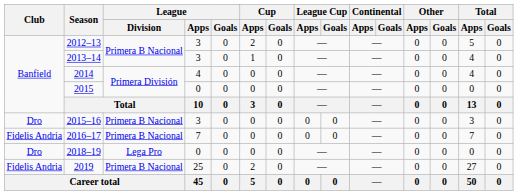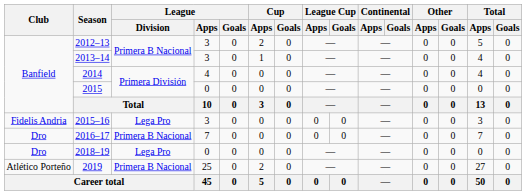 <table class="wikitable" style="text-align:center">
 <tr>
 <th rowspan="2">Club</th>
 <th rowspan="2">Season</th>
 <th colspan="3">League</th>
 <th colspan="2">Cup</th>
 <th colspan="2">League Cup</th>
 <th colspan="2">Continental</th>
 <th colspan="2">Other</th>
 <th colspan="2">Total</th>
 </tr>
 <tr>
 <th>Division</th>
 <th>Apps</th>
 <th>Goals</th>
 <th>Apps</th>
 <th>Goals</th>
 <th>Apps</th>
 <th>Goals</th>
 <th>Apps</th>
 <th>Goals</th>
 <th>Apps</th>
 <th>Goals</th>
 <th>Apps</th>
 <th>Goals</th>
 </tr>
 <tr>
 <td rowspan="5"><a href='#'>Banfield</a></td>
 <td><a href='#'>2012–13</a></td>
 <td rowspan="2"><a href='#'>Primera B Nacional</a></td>
 <td>3</td>
 <td>0</td>
 <td>2</td>
 <td>0</td>
 <td colspan="2">—</td>
 <td colspan="2">—</td>
 <td>0</td>
 <td>0</td>
 <td>5</td>
 <td>0</td>
 </tr>
 <tr>
 <td><a href='#'>2013–14</a></td>
 <td>3</td>
 <td>0</td>
 <td>1</td>
 <td>0</td>
 <td colspan="2">—</td>
 <td colspan="2">—</td>
 <td>0</td>
 <td>0</td>
 <td>4</td>
 <td>0</td>
 </tr>
 <tr>
 <td><a href='#'>2014</a></td>
 <td rowspan="2"><a href='#'>Primera División</a></td>
 <td>4</td>
 <td>0</td>
 <td>0</td>
 <td>0</td>
 <td colspan="2">—</td>
 <td colspan="2">—</td>
 <td>0</td>
 <td>0</td>
 <td>4</td>
 <td>0</td>
 </tr>
 <tr>
 <td><a href='#'>2015</a></td>
 <td>0</td>
 <td>0</td>
 <td>0</td>
 <td>0</td>
 <td colspan="2">—</td>
 <td colspan="2">—</td>
 <td>0</td>
 <td>0</td>
 <td>0</td>
 <td>0</td>
 </tr>
 <tr>
 <th colspan="2">Total</th>
 <th>10</th>
 <th>0</th>
 <th>3</th>
 <th>0</th>
 <th colspan="2">—</th>
 <th colspan="2">—</th>
 <th>0</th>
 <th>0</th>
 <th>13</th>
 <th>0</th>
 </tr>
 <tr>
-<td rowspan="1"><a href='#'>Dro</a></td>
+<td rowspan="1"><a href='#'>Fidelis Andria</a></td>
 <td><a href='#'>2015–16</a></td>
-<td rowspan="1"><a href='#'>Primera B Nacional</a></td>
+<td rowspan="1"><a href='#'>Lega Pro</a></td>
 <td>3</td>
 <td>0</td>
 <td>0</td>
 <td>0</td>
 <td>0</td>
 <td>0</td>
 <td colspan="2">—</td>
 <td>0</td>
 <td>0</td>
 <td>3</td>
 <td>0</td>
 </tr>
 <tr>
-<td rowspan="1"><a href='#'>Fidelis Andria</a></td>
+<td rowspan="1"><a href='#'>Dro</a></td>
 <td><a href='#'>2016–17</a></td>
 <td rowspan="1"><a href='#'>Primera B Nacional</a></td>
 <td>7</td>
 <td>0</td>
 <td>0</td>
 <td>0</td>
 <td>0</td>
 <td>0</td>
 <td colspan="2">—</td>
 <td>0</td>
 <td>0</td>
 <td>7</td>
 <td>0</td>
 </tr>
 <tr>
 <td rowspan="1"><a href='#'>Dro</a></td>
 <td><a href='#'>2018–19</a></td>
 <td rowspan="1"><a href='#'>Lega Pro</a></td>
 <td>0</td>
 <td>0</td>
 <td>0</td>
 <td>0</td>
 <td colspan="2">—</td>
 <td colspan="2">—</td>
 <td>0</td>
 <td>0</td>
 <td>0</td>
 <td>0</td>
 </tr>
 <tr>
-<td rowspan="1"><a href='#'>Fidelis Andria</a></td>
+<td rowspan="1">Atlético Porteño</td>
 <td><a href='#'>2019</a></td>
 <td rowspan="1"><a href='#'>Primera B Nacional</a></td>
 <td>25</td>
 <td>0</td>
 <td>2</td>
 <td>0</td>
 <td colspan="2">—</td>
 <td colspan="2">—</td>
 <td>0</td>
 <td>0</td>
 <td>27</td>
 <td>0</td>
 </tr>
 <tr>
 <th colspan="3">Career total</th>
 <th>45</th>
 <th>0</th>
 <th>5</th>
 <th>0</th>
 <th>0</th>
 <th>0</th>
 <th colspan="2">—</th>
 <th>0</th>
 <th>0</th>
 <th>50</th>
 <th>0</th>
 </tr>
 </table>
